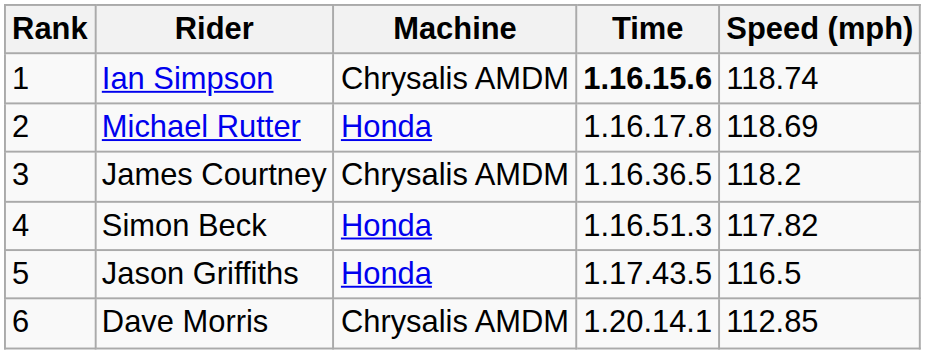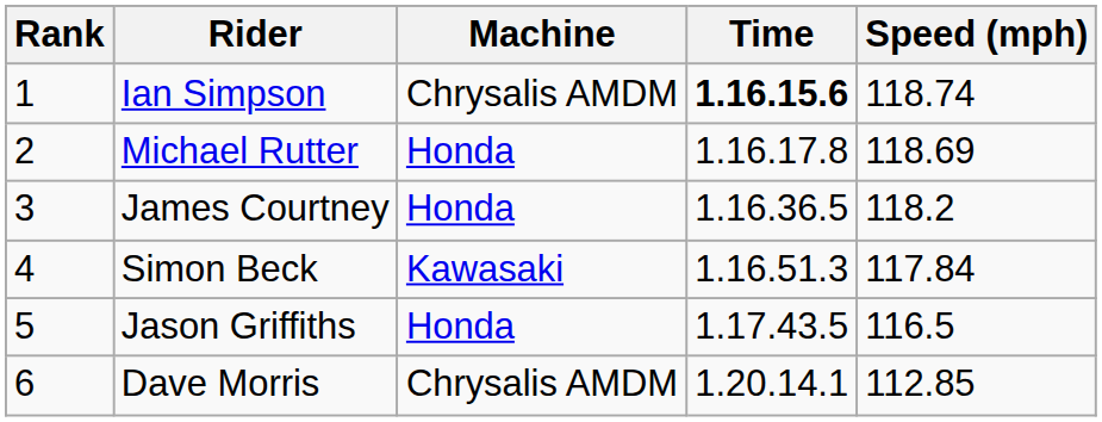 <table class="wikitable">
 <tr>
 <th>Rank</th>
 <th>Rider</th>
 <th>Machine</th>
 <th>Time</th>
 <th>Speed (mph)</th>
 </tr>
 <tr>
 <td>1</td>
 <td> <a href='#'>Ian Simpson</a></td>
 <td>Chrysalis AMDM</td>
 <td><strong>1.16.15.6</strong></td>
 <td>118.74</td>
 </tr>
 <tr>
 <td>2</td>
 <td> <a href='#'>Michael Rutter</a></td>
 <td><a href='#'>Honda</a></td>
 <td>1.16.17.8</td>
 <td>118.69</td>
 </tr>
 <tr>
 <td>3</td>
 <td> James Courtney</td>
-<td>Chrysalis AMDM</td>
+<td><a href='#'>Honda</a></td>
 <td>1.16.36.5</td>
 <td>118.2</td>
 </tr>
 <tr>
 <td>4</td>
 <td> Simon Beck</td>
-<td><a href='#'>Honda</a></td>
+<td><a href='#'>Kawasaki</a></td>
 <td>1.16.51.3</td>
-<td>117.82</td>
+<td>117.84</td>
 </tr>
 <tr>
 <td>5</td>
 <td> Jason Griffiths</td>
 <td><a href='#'>Honda</a></td>
 <td>1.17.43.5</td>
 <td>116.5</td>
 </tr>
 <tr>
 <td>6</td>
 <td> Dave Morris</td>
 <td>Chrysalis AMDM</td>
 <td>1.20.14.1</td>
 <td>112.85</td>
 </tr>
 </table>
